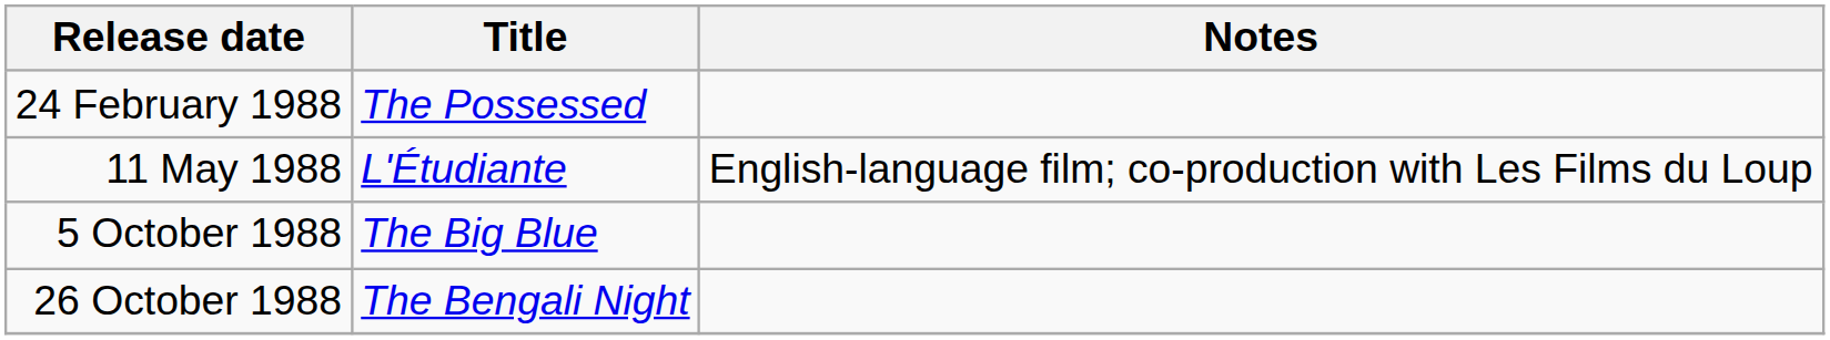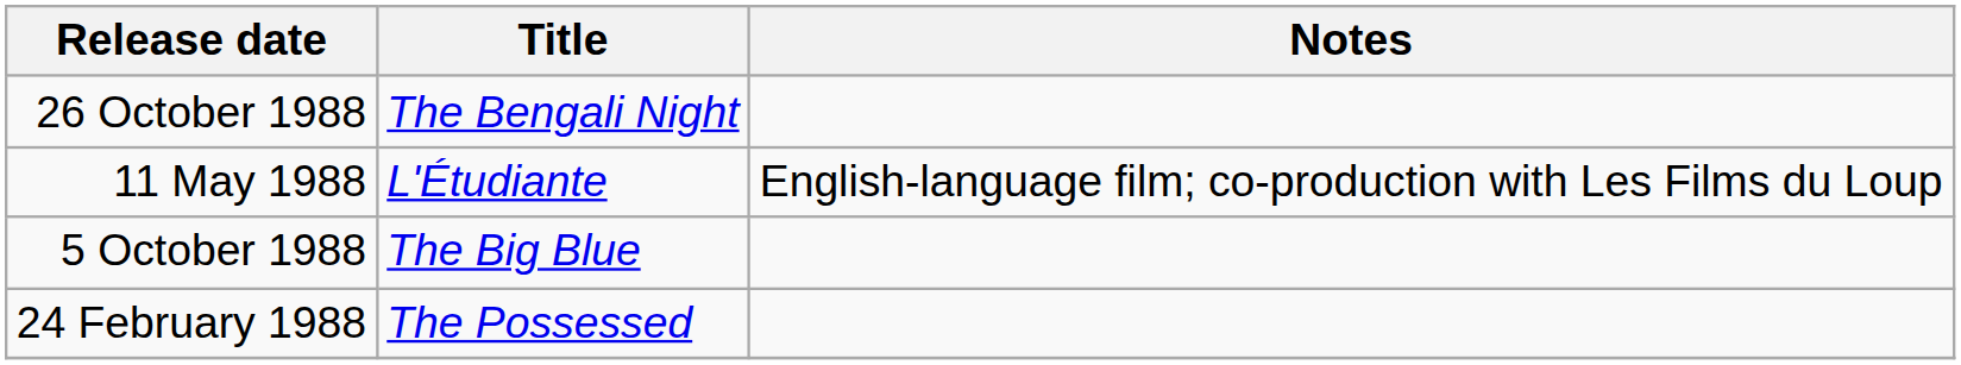 <table class="wikitable sortable">
 <tr>
 <th scope="col">Release date</th>
 <th>Title</th>
 <th>Notes</th>
 </tr>
 <tr>
-<td style="text-align:right;">24 February 1988</td>
-<td><em><a href='#'>The Possessed</a></em></td>
+<td style="text-align:right;">26 October 1988</td>
+<td><em><a href='#'>The Bengali Night</a></em></td>
 <td></td>
 </tr>
 <tr>
 <td style="text-align:right;">11 May 1988</td>
 <td><em><a href='#'>L'Étudiante</a></em></td>
 <td>English-language film; co-production with Les Films du Loup</td>
 </tr>
 <tr>
 <td style="text-align:right;">5 October 1988</td>
 <td><em><a href='#'>The Big Blue</a></em></td>
 <td></td>
 </tr>
 <tr>
-<td style="text-align:right;">26 October 1988</td>
-<td><em><a href='#'>The Bengali Night</a></em></td>
+<td style="text-align:right;">24 February 1988</td>
+<td><em><a href='#'>The Possessed</a></em></td>
 <td></td>
 </tr>
 <tr>
 </tr>
 </table>
